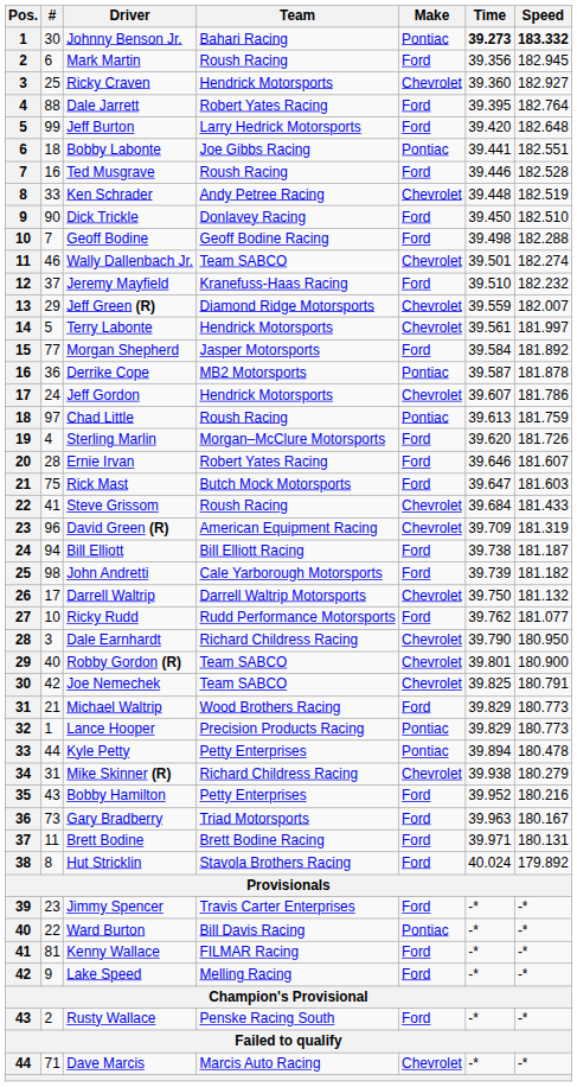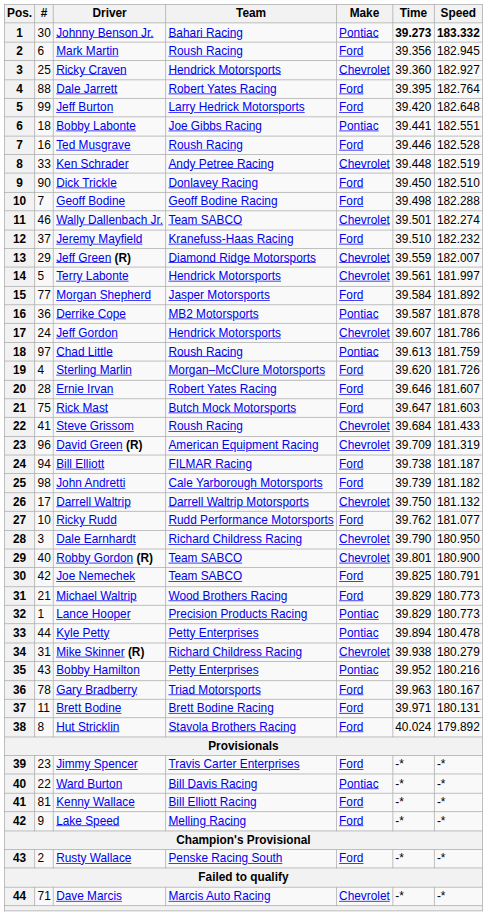 <table class="wikitable">
 <tr>
 <th>Pos.</th>
 <th>#</th>
 <th>Driver</th>
 <th>Team</th>
 <th>Make</th>
 <th>Time</th>
 <th>Speed</th>
 </tr>
 <tr>
 <th>1</th>
 <td>30</td>
 <td><a href='#'>Johnny Benson Jr.</a></td>
 <td><a href='#'>Bahari Racing</a></td>
 <td><a href='#'>Pontiac</a></td>
 <td><strong>39.273</strong></td>
 <td><strong>183.332</strong></td>
 </tr>
 <tr>
 <th>2</th>
 <td>6</td>
 <td><a href='#'>Mark Martin</a></td>
 <td><a href='#'>Roush Racing</a></td>
 <td><a href='#'>Ford</a></td>
 <td>39.356</td>
 <td>182.945</td>
 </tr>
 <tr>
 <th>3</th>
 <td>25</td>
 <td><a href='#'>Ricky Craven</a></td>
 <td><a href='#'>Hendrick Motorsports</a></td>
 <td><a href='#'>Chevrolet</a></td>
 <td>39.360</td>
 <td>182.927</td>
 </tr>
 <tr>
 <th>4</th>
 <td>88</td>
 <td><a href='#'>Dale Jarrett</a></td>
 <td><a href='#'>Robert Yates Racing</a></td>
 <td><a href='#'>Ford</a></td>
 <td>39.395</td>
 <td>182.764</td>
 </tr>
 <tr>
 <th>5</th>
 <td>99</td>
 <td><a href='#'>Jeff Burton</a></td>
 <td><a href='#'>Larry Hedrick Motorsports</a></td>
 <td><a href='#'>Ford</a></td>
 <td>39.420</td>
 <td>182.648</td>
 </tr>
 <tr>
 <th>6</th>
 <td>18</td>
 <td><a href='#'>Bobby Labonte</a></td>
 <td><a href='#'>Joe Gibbs Racing</a></td>
 <td><a href='#'>Pontiac</a></td>
 <td>39.441</td>
 <td>182.551</td>
 </tr>
 <tr>
 <th>7</th>
 <td>16</td>
 <td><a href='#'>Ted Musgrave</a></td>
 <td><a href='#'>Roush Racing</a></td>
 <td><a href='#'>Ford</a></td>
 <td>39.446</td>
 <td>182.528</td>
 </tr>
 <tr>
 <th>8</th>
 <td>33</td>
 <td><a href='#'>Ken Schrader</a></td>
 <td><a href='#'>Andy Petree Racing</a></td>
 <td><a href='#'>Chevrolet</a></td>
 <td>39.448</td>
 <td>182.519</td>
 </tr>
 <tr>
 <th>9</th>
 <td>90</td>
 <td><a href='#'>Dick Trickle</a></td>
 <td><a href='#'>Donlavey Racing</a></td>
 <td><a href='#'>Ford</a></td>
 <td>39.450</td>
 <td>182.510</td>
 </tr>
 <tr>
 <th>10</th>
 <td>7</td>
 <td><a href='#'>Geoff Bodine</a></td>
 <td><a href='#'>Geoff Bodine Racing</a></td>
 <td><a href='#'>Ford</a></td>
 <td>39.498</td>
 <td>182.288</td>
 </tr>
 <tr>
 <th>11</th>
 <td>46</td>
 <td><a href='#'>Wally Dallenbach Jr.</a></td>
 <td><a href='#'>Team SABCO</a></td>
 <td><a href='#'>Chevrolet</a></td>
 <td>39.501</td>
 <td>182.274</td>
 </tr>
 <tr>
 <th>12</th>
 <td>37</td>
 <td><a href='#'>Jeremy Mayfield</a></td>
 <td><a href='#'>Kranefuss-Haas Racing</a></td>
 <td><a href='#'>Ford</a></td>
 <td>39.510</td>
 <td>182.232</td>
 </tr>
 <tr>
 <th>13</th>
 <td>29</td>
 <td><a href='#'>Jeff Green</a> <strong>(R)</strong></td>
 <td><a href='#'>Diamond Ridge Motorsports</a></td>
 <td><a href='#'>Chevrolet</a></td>
 <td>39.559</td>
 <td>182.007</td>
 </tr>
 <tr>
 <th>14</th>
 <td>5</td>
 <td><a href='#'>Terry Labonte</a></td>
 <td><a href='#'>Hendrick Motorsports</a></td>
 <td><a href='#'>Chevrolet</a></td>
 <td>39.561</td>
 <td>181.997</td>
 </tr>
 <tr>
 <th>15</th>
 <td>77</td>
 <td><a href='#'>Morgan Shepherd</a></td>
 <td><a href='#'>Jasper Motorsports</a></td>
 <td><a href='#'>Ford</a></td>
 <td>39.584</td>
 <td>181.892</td>
 </tr>
 <tr>
 <th>16</th>
 <td>36</td>
 <td><a href='#'>Derrike Cope</a></td>
 <td><a href='#'>MB2 Motorsports</a></td>
 <td><a href='#'>Pontiac</a></td>
 <td>39.587</td>
 <td>181.878</td>
 </tr>
 <tr>
 <th>17</th>
 <td>24</td>
 <td><a href='#'>Jeff Gordon</a></td>
 <td><a href='#'>Hendrick Motorsports</a></td>
 <td><a href='#'>Chevrolet</a></td>
 <td>39.607</td>
 <td>181.786</td>
 </tr>
 <tr>
 <th>18</th>
 <td>97</td>
 <td><a href='#'>Chad Little</a></td>
 <td><a href='#'>Roush Racing</a></td>
 <td><a href='#'>Pontiac</a></td>
 <td>39.613</td>
 <td>181.759</td>
 </tr>
 <tr>
 <th>19</th>
 <td>4</td>
 <td><a href='#'>Sterling Marlin</a></td>
 <td><a href='#'>Morgan–McClure Motorsports</a></td>
 <td><a href='#'>Ford</a></td>
 <td>39.620</td>
 <td>181.726</td>
 </tr>
 <tr>
 <th>20</th>
 <td>28</td>
 <td><a href='#'>Ernie Irvan</a></td>
 <td><a href='#'>Robert Yates Racing</a></td>
 <td><a href='#'>Ford</a></td>
 <td>39.646</td>
 <td>181.607</td>
 </tr>
 <tr>
 <th>21</th>
 <td>75</td>
 <td><a href='#'>Rick Mast</a></td>
 <td><a href='#'>Butch Mock Motorsports</a></td>
 <td><a href='#'>Ford</a></td>
 <td>39.647</td>
 <td>181.603</td>
 </tr>
 <tr>
 <th>22</th>
 <td>41</td>
 <td><a href='#'>Steve Grissom</a></td>
 <td><a href='#'>Roush Racing</a></td>
 <td><a href='#'>Chevrolet</a></td>
 <td>39.684</td>
 <td>181.433</td>
 </tr>
 <tr>
 <th>23</th>
 <td>96</td>
 <td><a href='#'>David Green</a> <strong>(R)</strong></td>
 <td><a href='#'>American Equipment Racing</a></td>
 <td><a href='#'>Chevrolet</a></td>
 <td>39.709</td>
 <td>181.319</td>
 </tr>
 <tr>
 <th>24</th>
 <td>94</td>
 <td><a href='#'>Bill Elliott</a></td>
-<td><a href='#'>Bill Elliott Racing</a></td>
+<td><a href='#'>FILMAR Racing</a></td>
 <td><a href='#'>Ford</a></td>
 <td>39.738</td>
 <td>181.187</td>
 </tr>
 <tr>
 <th>25</th>
 <td>98</td>
 <td><a href='#'>John Andretti</a></td>
 <td><a href='#'>Cale Yarborough Motorsports</a></td>
 <td><a href='#'>Ford</a></td>
 <td>39.739</td>
 <td>181.182</td>
 </tr>
 <tr>
 <th>26</th>
 <td>17</td>
 <td><a href='#'>Darrell Waltrip</a></td>
 <td><a href='#'>Darrell Waltrip Motorsports</a></td>
 <td><a href='#'>Chevrolet</a></td>
 <td>39.750</td>
 <td>181.132</td>
 </tr>
 <tr>
 <th>27</th>
 <td>10</td>
 <td><a href='#'>Ricky Rudd</a></td>
 <td><a href='#'>Rudd Performance Motorsports</a></td>
 <td><a href='#'>Ford</a></td>
 <td>39.762</td>
 <td>181.077</td>
 </tr>
 <tr>
 <th>28</th>
 <td>3</td>
 <td><a href='#'>Dale Earnhardt</a></td>
 <td><a href='#'>Richard Childress Racing</a></td>
 <td><a href='#'>Chevrolet</a></td>
 <td>39.790</td>
 <td>180.950</td>
 </tr>
 <tr>
 <th>29</th>
 <td>40</td>
 <td><a href='#'>Robby Gordon</a> <strong>(R)</strong></td>
 <td><a href='#'>Team SABCO</a></td>
 <td><a href='#'>Chevrolet</a></td>
 <td>39.801</td>
 <td>180.900</td>
 </tr>
 <tr>
 <th>30</th>
 <td>42</td>
 <td><a href='#'>Joe Nemechek</a></td>
 <td><a href='#'>Team SABCO</a></td>
-<td><a href='#'>Chevrolet</a></td>
+<td><a href='#'>Ford</a></td>
 <td>39.825</td>
 <td>180.791</td>
 </tr>
 <tr>
 <th>31</th>
 <td>21</td>
 <td><a href='#'>Michael Waltrip</a></td>
 <td><a href='#'>Wood Brothers Racing</a></td>
 <td><a href='#'>Ford</a></td>
 <td>39.829</td>
 <td>180.773</td>
 </tr>
 <tr>
 <th>32</th>
 <td>1</td>
 <td><a href='#'>Lance Hooper</a></td>
 <td><a href='#'>Precision Products Racing</a></td>
 <td><a href='#'>Pontiac</a></td>
 <td>39.829</td>
 <td>180.773</td>
 </tr>
 <tr>
 <th>33</th>
 <td>44</td>
 <td><a href='#'>Kyle Petty</a></td>
 <td><a href='#'>Petty Enterprises</a></td>
 <td><a href='#'>Pontiac</a></td>
 <td>39.894</td>
 <td>180.478</td>
 </tr>
 <tr>
 <th>34</th>
 <td>31</td>
 <td><a href='#'>Mike Skinner</a> <strong>(R)</strong></td>
 <td><a href='#'>Richard Childress Racing</a></td>
 <td><a href='#'>Chevrolet</a></td>
 <td>39.938</td>
 <td>180.279</td>
 </tr>
 <tr>
 <th>35</th>
 <td>43</td>
 <td><a href='#'>Bobby Hamilton</a></td>
 <td><a href='#'>Petty Enterprises</a></td>
-<td><a href='#'>Ford</a></td>
+<td><a href='#'>Pontiac</a></td>
 <td>39.952</td>
 <td>180.216</td>
 </tr>
 <tr>
 <th>36</th>
-<td>73</td>
+<td>78</td>
 <td><a href='#'>Gary Bradberry</a></td>
 <td><a href='#'>Triad Motorsports</a></td>
 <td><a href='#'>Ford</a></td>
 <td>39.963</td>
 <td>180.167</td>
 </tr>
 <tr>
 <th>37</th>
 <td>11</td>
 <td><a href='#'>Brett Bodine</a></td>
 <td><a href='#'>Brett Bodine Racing</a></td>
 <td><a href='#'>Ford</a></td>
 <td>39.971</td>
 <td>180.131</td>
 </tr>
 <tr>
 <th>38</th>
 <td>8</td>
 <td><a href='#'>Hut Stricklin</a></td>
 <td><a href='#'>Stavola Brothers Racing</a></td>
 <td><a href='#'>Ford</a></td>
 <td>40.024</td>
 <td>179.892</td>
 </tr>
 <tr>
 <th colspan="7">Provisionals</th>
 </tr>
 <tr>
 <th>39</th>
 <td>23</td>
 <td><a href='#'>Jimmy Spencer</a></td>
 <td><a href='#'>Travis Carter Enterprises</a></td>
 <td><a href='#'>Ford</a></td>
 <td>-*</td>
 <td>-*</td>
 </tr>
 <tr>
 <th>40</th>
 <td>22</td>
 <td><a href='#'>Ward Burton</a></td>
 <td><a href='#'>Bill Davis Racing</a></td>
 <td><a href='#'>Pontiac</a></td>
 <td>-*</td>
 <td>-*</td>
 </tr>
 <tr>
 <th>41</th>
 <td>81</td>
 <td><a href='#'>Kenny Wallace</a></td>
-<td><a href='#'>FILMAR Racing</a></td>
+<td><a href='#'>Bill Elliott Racing</a></td>
 <td><a href='#'>Ford</a></td>
 <td>-*</td>
 <td>-*</td>
 </tr>
 <tr>
 <th>42</th>
 <td>9</td>
 <td><a href='#'>Lake Speed</a></td>
 <td><a href='#'>Melling Racing</a></td>
 <td><a href='#'>Ford</a></td>
 <td>-*</td>
 <td>-*</td>
 </tr>
 <tr>
 <th colspan="7">Champion's Provisional</th>
 </tr>
 <tr>
 <th>43</th>
 <td>2</td>
 <td><a href='#'>Rusty Wallace</a></td>
 <td><a href='#'>Penske Racing South</a></td>
 <td><a href='#'>Ford</a></td>
 <td>-*</td>
 <td>-*</td>
 </tr>
 <tr>
 <th colspan="7">Failed to qualify</th>
 </tr>
 <tr>
 <th>44</th>
 <td>71</td>
 <td><a href='#'>Dave Marcis</a></td>
 <td><a href='#'>Marcis Auto Racing</a></td>
 <td><a href='#'>Chevrolet</a></td>
 <td>-*</td>
 <td>-*</td>
 </tr>
 <tr>
 <th colspan="7"></th>
 </tr>
 </table>
